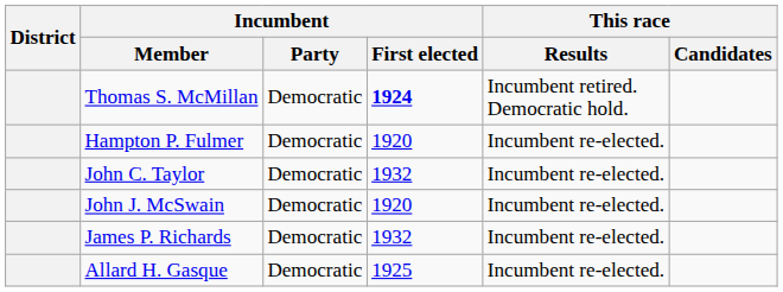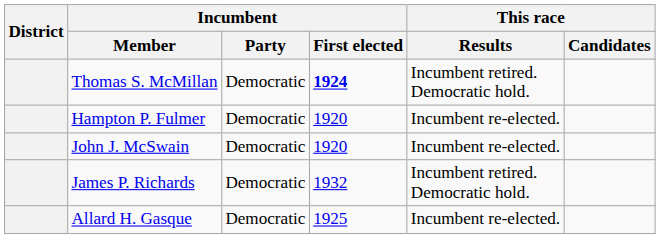 <table class=wikitable>
 <tr>
 <th rowspan=2>District</th>
 <th colspan=3>Incumbent</th>
 <th colspan=2>This race</th>
 </tr>
 <tr>
 <th>Member</th>
 <th>Party</th>
 <th>First elected</th>
 <th>Results</th>
 <th>Candidates</th>
 </tr>
 <tr>
 <th></th>
 <td><a href='#'>Thomas S. McMillan</a></td>
 <td>Democratic</td>
 <td><strong><a href='#'>1924</a></strong></td>
 <td>Incumbent retired.<br>Democratic hold.</td>
 <td nowrap></td>
 </tr>
 <tr>
 <th></th>
 <td><a href='#'>Hampton P. Fulmer</a></td>
 <td>Democratic</td>
 <td><a href='#'>1920</a></td>
 <td>Incumbent re-elected.</td>
 <td nowrap></td>
 </tr>
 <tr>
 <th></th>
-<td><a href='#'>John C. Taylor</a></td>
-<td>Democratic</td>
-<td><a href='#'>1932</a></td>
-<td>Incumbent re-elected.</td>
-<td nowrap></td>
-</tr>
-<tr>
-<th></th>
 <td><a href='#'>John J. McSwain</a></td>
 <td>Democratic</td>
 <td><a href='#'>1920</a></td>
 <td>Incumbent re-elected.</td>
 <td nowrap></td>
 </tr>
 <tr>
 <th></th>
 <td><a href='#'>James P. Richards</a></td>
 <td>Democratic</td>
 <td><a href='#'>1932</a></td>
-<td>Incumbent re-elected.</td>
+<td>Incumbent retired.<br>Democratic hold.</td>
 <td nowrap></td>
 </tr>
 <tr>
 <th></th>
 <td><a href='#'>Allard H. Gasque</a></td>
 <td>Democratic</td>
 <td><a href='#'>1925</a></td>
 <td>Incumbent re-elected.</td>
 <td nowrap></td>
 </tr>
 </table>
